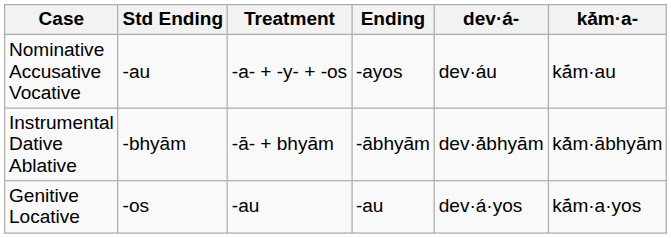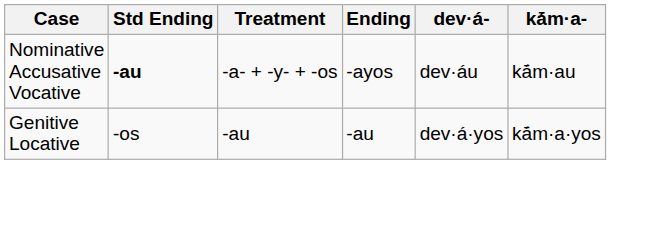 <table class="wikitable">
 <tr>
 <th>Case</th>
 <th>Std Ending</th>
 <th>Treatment</th>
 <th>Ending</th>
 <th>dev·á-</th>
 <th>kā́m·a-</th>
 </tr>
 <tr>
 <td>Nominative <br> Accusative <br> Vocative</td>
-<td>-au</td>
+<td><strong>-au</strong></td>
 <td>-a- + -y- + -os</td>
 <td>-ayos</td>
 <td>dev·áu</td>
 <td>kā́m·au</td>
-</tr>
-<tr>
-<td>Instrumental <br> Dative <br> Ablative</td>
-<td>-bhyām</td>
-<td>-ā- + bhyām</td>
-<td>-ābhyām</td>
-<td>dev·ā́bhyām</td>
-<td>kā́m·ābhyām</td>
 </tr>
 <tr>
 <td>Genitive <br> Locative</td>
 <td>-os</td>
 <td>-au</td>
 <td>-au</td>
 <td>dev·á·yos</td>
 <td>kā́m·a·yos</td>
 </tr>
 </table>
